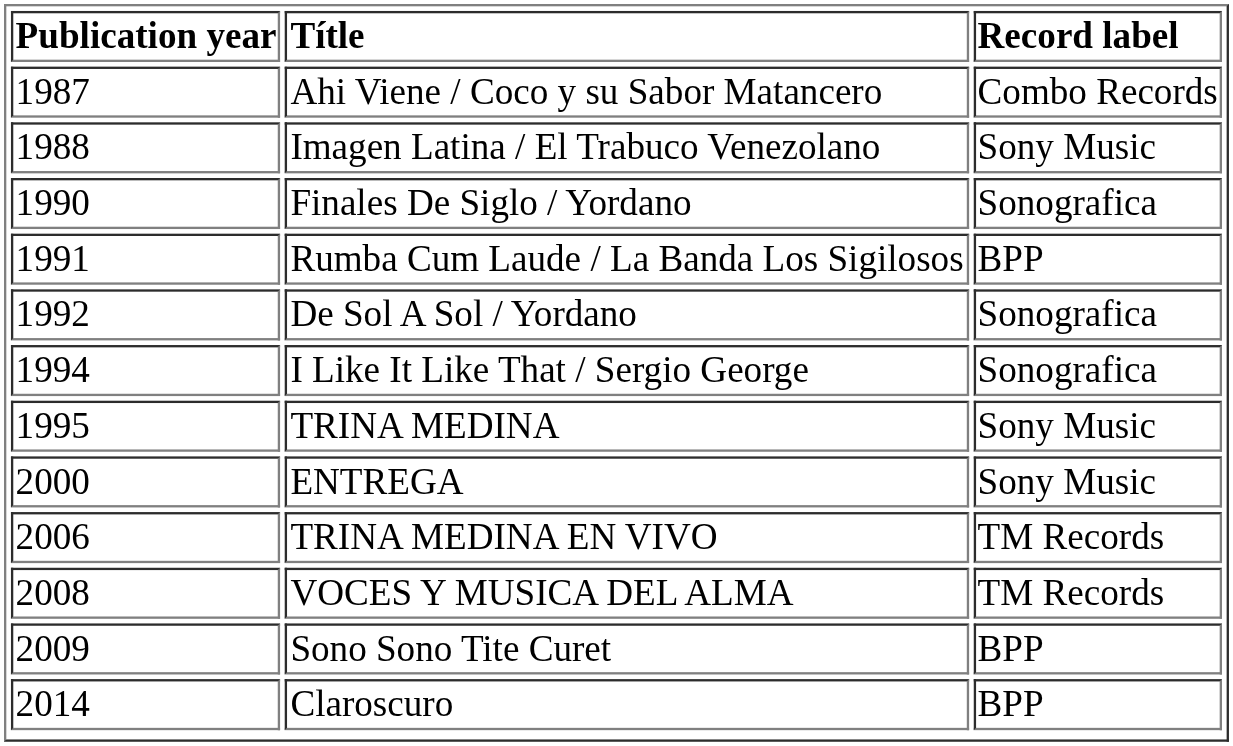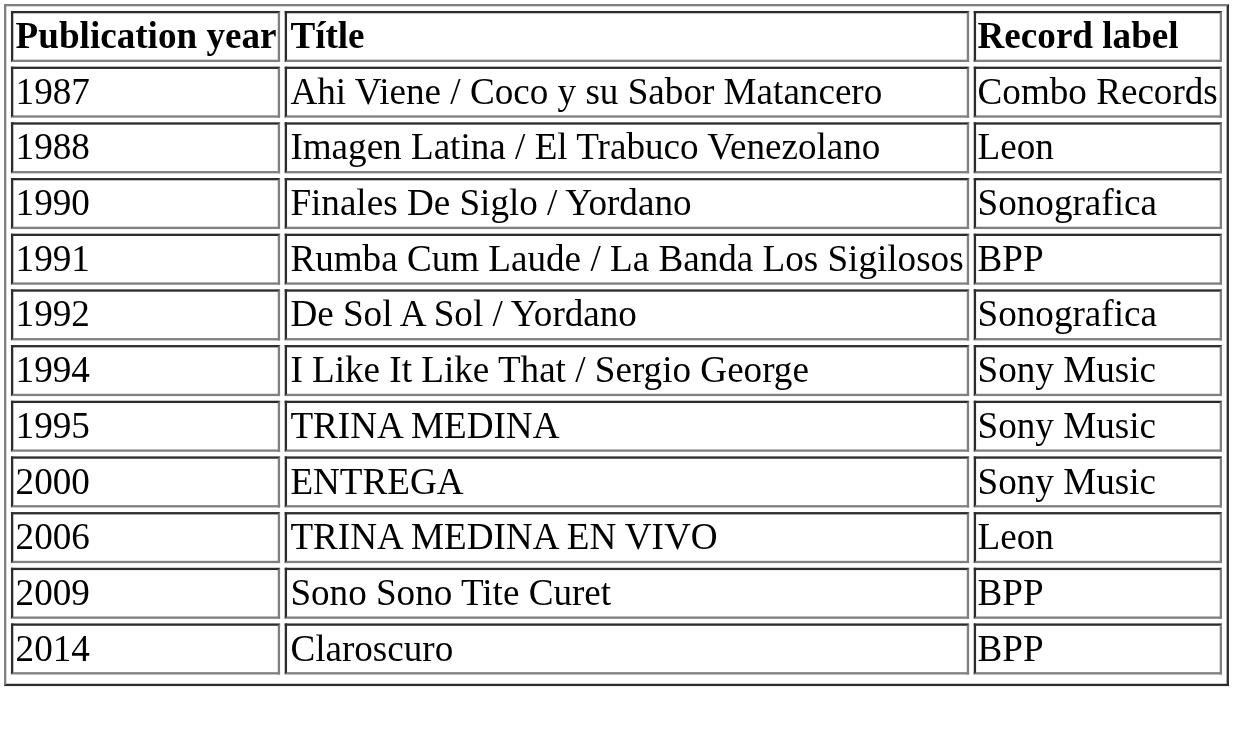 <table border="1">
 <tr ---->
 <td><strong>Publication year</strong></td>
 <td><strong>Títle</strong></td>
 <td><strong>Record label</strong></td>
 </tr>
 <tr ---->
 <td>1987</td>
 <td>Ahi Viene / Coco y su Sabor Matancero</td>
 <td>Combo Records</td>
 </tr>
 <tr ---->
 <td>1988</td>
 <td>Imagen Latina / El Trabuco Venezolano</td>
-<td>Sony Music</td>
+<td>Leon</td>
 </tr>
 <tr ---->
 <td>1990</td>
 <td>Finales De Siglo / Yordano</td>
 <td>Sonografica</td>
 </tr>
 <tr ---->
 <td>1991</td>
 <td>Rumba Cum Laude / La Banda Los Sigilosos</td>
 <td>BPP</td>
 </tr>
 <tr ---->
 <td>1992</td>
 <td>De Sol A Sol / Yordano</td>
 <td>Sonografica</td>
 </tr>
 <tr ---->
 <td>1994</td>
 <td>I Like It Like That / Sergio George</td>
-<td>Sonografica</td>
+<td>Sony Music</td>
 </tr>
 <tr ---->
 <td>1995</td>
 <td>TRINA MEDINA</td>
 <td>Sony Music</td>
 </tr>
 <tr ---->
 <td>2000</td>
 <td>ENTREGA</td>
 <td>Sony Music</td>
 </tr>
 <tr ---->
 <td>2006</td>
 <td>TRINA MEDINA EN VIVO</td>
-<td>TM Records</td>
-</tr>
-<tr ---->
-<td>2008</td>
-<td>VOCES Y MUSICA DEL ALMA</td>
-<td>TM Records</td>
+<td>Leon</td>
 </tr>
 <tr ---->
 <td>2009</td>
 <td>Sono Sono Tite Curet</td>
 <td>BPP</td>
 </tr>
 <tr ---->
 <td>2014</td>
 <td>Claroscuro</td>
 <td>BPP</td>
 </tr>
 <tr ---->
 </tr>
 </table>
